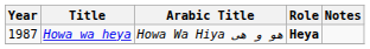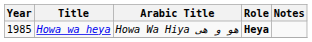 <table class="wikitable sortable">
 <tr>
 <th>Year</th>
 <th>Title</th>
 <th>Arabic Title</th>
 <th>Role</th>
 <th class="unsortable">Notes</th>
 </tr>
 <tr>
-<td>1987</td>
+<td>1985</td>
 <td><em><a href='#'>Howa wa heya</a></em></td>
 <td><em>Howa Wa Hiya هو و هى</em></td>
 <td><strong>Heya</strong></td>
 <td></td>
 </tr>
 <tr>
 </tr>
 </table>
